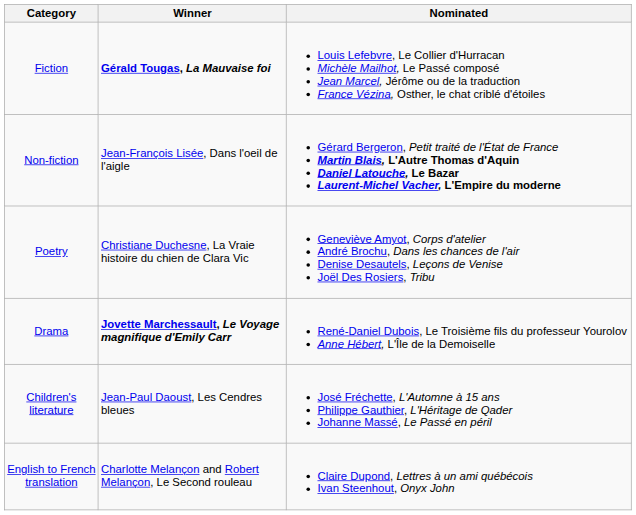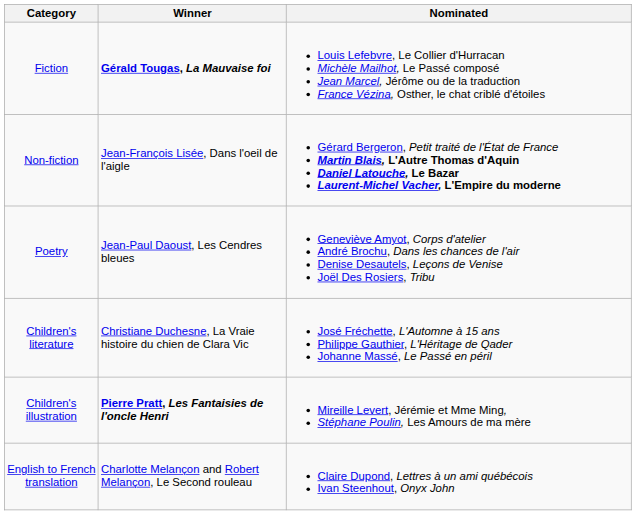 <table class="wikitable" width="100%">
 <tr>
 <th width=15%>Category</th>
 <th width=30%>Winner</th>
 <th width=55%>Nominated</th>
 </tr>
 <tr>
 <td align="center"><a href='#'>Fiction</a></td>
 <td> <strong><a href='#'>Gérald Tougas</a>, <em>La Mauvaise foi<strong><em></td>
 <td><br><ul><li><a href='#'>Louis Lefebvre</a>, </em>Le Collier d'Hurracan<em></li><li><a href='#'>Michèle Mailhot</a>, </em>Le Passé composé<em></li><li><a href='#'>Jean Marcel</a>, </em>Jérôme ou de la traduction<em></li><li><a href='#'>France Vézina</a>, </em>Osther, le chat criblé d'étoiles<em></li></ul></td>
 </tr>
 <tr>
 <td align="center"><a href='#'>Non-fiction</a></td>
 <td><strong> </strong><a href='#'>Jean-François Lisée</a>, </em>Dans l'oeil de l'aigle</em></strong></strong></td>
 <td><br><ul><li><a href='#'>Gérard Bergeron</a>, <em>Petit traité de l'État de France<strong></li><li><a href='#'>Martin Blais</a>, </em>L'Autre Thomas d'Aquin<em></li><li><a href='#'>Daniel Latouche</a>, </em>Le Bazar<em></li><li><a href='#'>Laurent-Michel Vacher</a>, </em>L'Empire du moderne<em></li></ul></td>
 </tr>
 <tr>
 <td align="center"><a href='#'>Poetry</a></td>
-<td> </strong><a href='#'>Christiane Duchesne</a>, </em>La Vraie histoire du chien de Clara Vic<strong><em></td>
+<td> </strong><a href='#'>Jean-Paul Daoust</a>, </em>Les Cendres bleues<strong><em></td>
 <td><br><ul><li><a href='#'>Geneviève Amyot</a>, <em>Corps d'atelier</em></li><li><a href='#'>André Brochu</a>, <em>Dans les chances de l'air</em></li><li><a href='#'>Denise Desautels</a>, <em>Leçons de Venise</em></li><li><a href='#'>Joël Des Rosiers</a>, <em>Tribu</em></li></ul></td>
 </tr>
 <tr>
-<td align="center"><a href='#'>Drama</a></td>
-<td> <strong><a href='#'>Jovette Marchessault</a>, <em>Le Voyage magnifique d'Emily Carr</em></strong></td>
-<td><br><ul><li><a href='#'>René-Daniel Dubois</a>, </em>Le Troisième fils du professeur Yourolov<em></li><li><a href='#'>Anne Hébert</a>, </em>L'Île de la Demoiselle<em></li></ul></td>
+<td align="center"><a href='#'>Children's literature</a></td>
+<td> </strong><a href='#'>Christiane Duchesne</a>, </em>La Vraie histoire du chien de Clara Vic<strong><em></td>
+<td><br><ul><li><a href='#'>José Fréchette</a>, <em>L'Automne à 15 ans</em></li><li><a href='#'>Philippe Gauthier</a>, <em>L'Héritage de Qader</em></li><li><a href='#'>Johanne Massé</a>, <em>Le Passé en péril</em></li></ul></td>
 </tr>
 <tr>
-<td align="center"><a href='#'>Children's literature</a></td>
-<td> </strong><a href='#'>Jean-Paul Daoust</a>, </em>Les Cendres bleues<strong><em></td>
-<td><br><ul><li><a href='#'>José Fréchette</a>, <em>L'Automne à 15 ans</em></li><li><a href='#'>Philippe Gauthier</a>, <em>L'Héritage de Qader</em></li><li><a href='#'>Johanne Massé</a>, <em>Le Passé en péril</em></li></ul></td>
+<td align="center"><a href='#'>Children's illustration</a></td>
+<td> <strong><a href='#'>Pierre Pratt</a>, <em>Les Fantaisies de l'oncle Henri</em></strong></td>
+<td><br><ul><li><a href='#'>Mireille Levert</a>, </em>Jérémie et Mme Ming<em>,</li><li><a href='#'>Stéphane Poulin</a>, </em>Les Amours de ma mère<em></li></ul></td>
 </tr>
 <tr>
 <td align="center"><a href='#'>English to French translation</a></td>
 <td> </strong><a href='#'>Charlotte Melançon</a> and <a href='#'>Robert Melançon</a>, </em>Le Second rouleau<strong><em></td>
 <td><br><ul><li><a href='#'>Claire Dupond</a>, <em>Lettres à un ami québécois</em></li><li><a href='#'>Ivan Steenhout</a>, <em>Onyx John</em></li></ul></td>
 </tr>
 </table>
